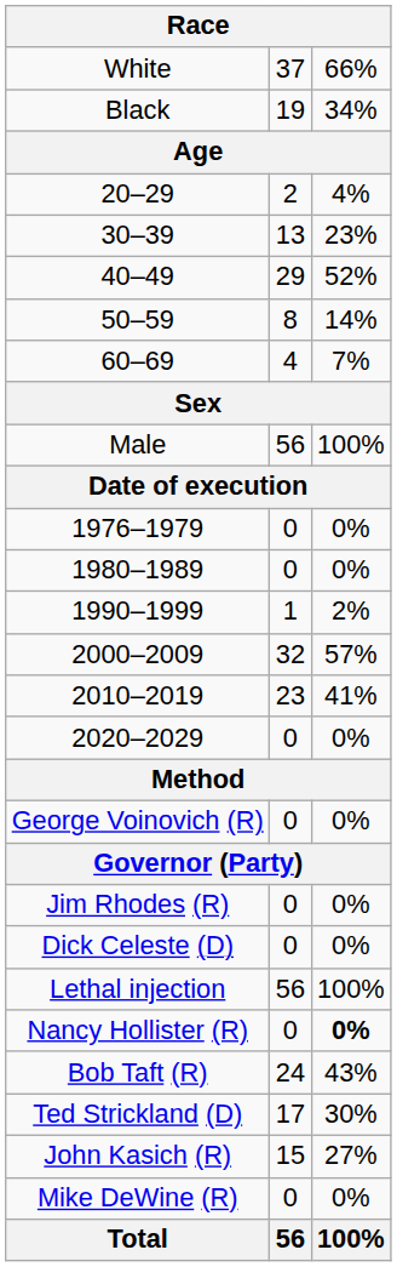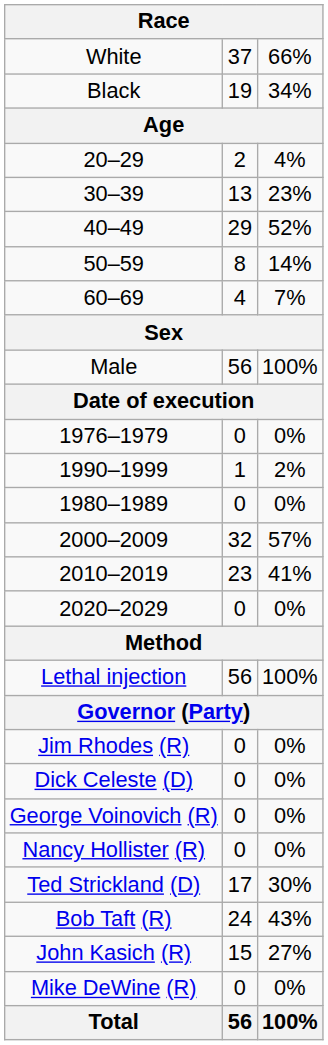 <table class="wikitable" style="text-align:center;">
 <tr>
 <th colspan="3">Race</th>
 </tr>
 <tr>
 <td>White</td>
 <td>37</td>
 <td>66%</td>
 </tr>
 <tr>
 <td>Black</td>
 <td>19</td>
 <td>34%</td>
 </tr>
 <tr>
 <th colspan="3">Age</th>
 </tr>
 <tr>
 <td>20–29</td>
 <td>2</td>
 <td>4%</td>
 </tr>
 <tr>
 <td>30–39</td>
 <td>13</td>
 <td>23%</td>
 </tr>
 <tr>
 <td>40–49</td>
 <td>29</td>
 <td>52%</td>
 </tr>
 <tr>
 <td>50–59</td>
 <td>8</td>
 <td>14%</td>
 </tr>
 <tr>
 <td>60–69</td>
 <td>4</td>
 <td>7%</td>
 </tr>
 <tr>
 <th colspan="3">Sex</th>
 </tr>
 <tr>
 <td>Male</td>
 <td>56</td>
 <td>100%</td>
 </tr>
 <tr>
 <th colspan="3">Date of execution</th>
 </tr>
 <tr>
 <td>1976–1979</td>
 <td>0</td>
 <td>0%</td>
 </tr>
 <tr>
+<td>1990–1999</td>
+<td>1</td>
+<td>2%</td>
+</tr>
+<tr>
 <td>1980–1989</td>
 <td>0</td>
 <td>0%</td>
-</tr>
-<tr>
-<td>1990–1999</td>
-<td>1</td>
-<td>2%</td>
 </tr>
 <tr>
 <td>2000–2009</td>
 <td>32</td>
 <td>57%</td>
 </tr>
 <tr>
 <td>2010–2019</td>
 <td>23</td>
 <td>41%</td>
 </tr>
 <tr>
 <td>2020–2029</td>
 <td>0</td>
 <td>0%</td>
 </tr>
 <tr>
 <th colspan="3">Method</th>
 </tr>
 <tr>
-<td><a href='#'>George Voinovich</a> <a href='#'>(R)</a></td>
-<td>0</td>
-<td>0%</td>
+<td><a href='#'>Lethal injection</a></td>
+<td>56</td>
+<td>100%</td>
 </tr>
 <tr>
 <th colspan="3"><a href='#'>Governor</a> (<a href='#'>Party</a>)</th>
 </tr>
 <tr>
 <td><a href='#'>Jim Rhodes</a> <a href='#'>(R)</a></td>
 <td>0</td>
 <td>0%</td>
 </tr>
 <tr>
 <td><a href='#'>Dick Celeste</a> <a href='#'>(D)</a></td>
 <td>0</td>
 <td>0%</td>
 </tr>
 <tr>
-<td><a href='#'>Lethal injection</a></td>
-<td>56</td>
-<td>100%</td>
+<td><a href='#'>George Voinovich</a> <a href='#'>(R)</a></td>
+<td>0</td>
+<td>0%</td>
 </tr>
 <tr>
 <td><a href='#'>Nancy Hollister</a> <a href='#'>(R)</a></td>
 <td>0</td>
-<td><strong>0%</strong></td>
+<td>0%</td>
+</tr>
+<tr>
+<td><a href='#'>Ted Strickland</a> <a href='#'>(D)</a></td>
+<td>17</td>
+<td>30%</td>
 </tr>
 <tr>
 <td><a href='#'>Bob Taft</a> <a href='#'>(R)</a></td>
 <td>24</td>
 <td>43%</td>
-</tr>
-<tr>
-<td><a href='#'>Ted Strickland</a> <a href='#'>(D)</a></td>
-<td>17</td>
-<td>30%</td>
 </tr>
 <tr>
 <td><a href='#'>John Kasich</a> <a href='#'>(R)</a></td>
 <td>15</td>
 <td>27%</td>
 </tr>
 <tr>
 <td><a href='#'>Mike DeWine</a> <a href='#'>(R)</a></td>
 <td>0</td>
 <td>0%</td>
 </tr>
 <tr>
 <th>Total</th>
 <th>56</th>
 <th>100%</th>
 </tr>
 </table>
